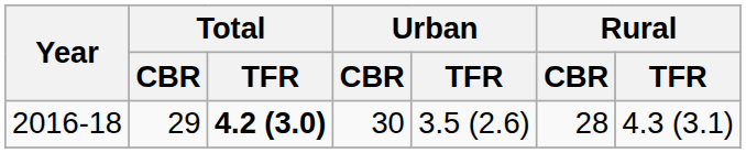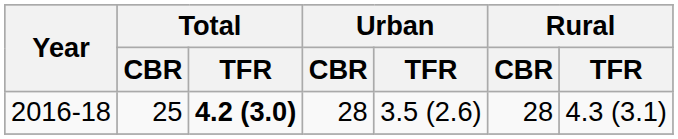 <table class="wikitable">
 <tr>
 <th rowspan=2>Year</th>
 <th colspan=2>Total</th>
 <th colspan=2>Urban</th>
 <th colspan=2>Rural</th>
 </tr>
 <tr>
 <th>CBR</th>
 <th>TFR</th>
 <th>CBR</th>
 <th>TFR</th>
 <th>CBR</th>
 <th>TFR</th>
 </tr>
 <tr>
 <td>2016-18</td>
-<td style="text-align:right;">29</td>
+<td style="text-align:right;">25</td>
 <td style="text-align:right;"><strong>4.2 (3.0)</strong></td>
-<td style="text-align:right;">30</td>
+<td style="text-align:right;">28</td>
 <td style="text-align:right;">3.5 (2.6)</td>
 <td style="text-align:right;">28</td>
 <td style="text-align:right;">4.3 (3.1)</td>
 </tr>
 </table>
